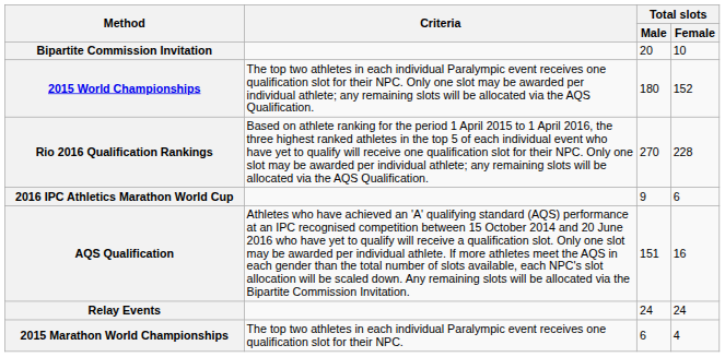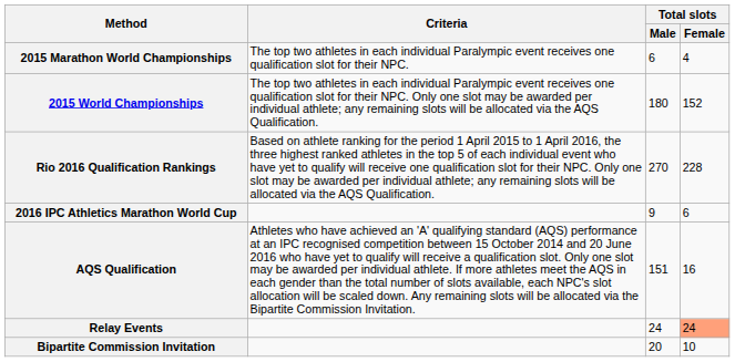 <table class="wikitable" style="width:100%; font-size:90%;">
 <tr>
 <th rowspan="2">Method</th>
 <th rowspan="2" style="width:55%;">Criteria</th>
 <th colspan=2>Total slots</th>
 </tr>
 <tr>
 <th>Male</th>
 <th>Female</th>
 </tr>
 <tr>
-<th>Bipartite Commission Invitation</th>
-<td></td>
-<td>20</td>
-<td>10</td>
+<th>2015 Marathon World Championships</th>
+<td>The top two athletes in each individual Paralympic event receives one qualification slot for their NPC.</td>
+<td>6</td>
+<td>4</td>
 </tr>
 <tr>
 <th><a href='#'>2015 World Championships</a></th>
 <td>The top two athletes in each individual Paralympic event receives one qualification slot for their NPC. Only one slot may be awarded per individual athlete; any remaining slots will be allocated via the AQS Qualification.</td>
 <td>180</td>
 <td>152</td>
 </tr>
 <tr>
 <th>Rio 2016 Qualification Rankings</th>
 <td>Based on athlete ranking for the period 1 April 2015 to 1 April 2016, the three highest ranked athletes in the top 5 of each individual event who have yet to qualify will receive one qualification slot for their NPC. Only one slot may be awarded per individual athlete; any remaining slots will be allocated via the AQS Qualification.</td>
 <td>270</td>
 <td>228</td>
 </tr>
 <tr>
 <th>2016 IPC Athletics Marathon World Cup</th>
 <td></td>
 <td>9</td>
 <td>6</td>
 </tr>
 <tr>
 <th>AQS Qualification</th>
 <td>Athletes who have achieved an 'A' qualifying standard (AQS) performance at an IPC recognised competition between 15 October 2014 and 20 June 2016 who have yet to qualify will receive a qualification slot. Only one slot may be awarded per individual athlete. If more athletes meet the AQS in each gender than the total number of slots available, each NPC's slot allocation will be scaled down. Any remaining slots will be allocated via the Bipartite Commission Invitation.</td>
 <td>151</td>
 <td>16</td>
 </tr>
 <tr>
 <th>Relay Events</th>
 <td></td>
 <td>24</td>
-<td>24</td>
+<td style="background: lightsalmon;">24</td>
 </tr>
 <tr>
-<th>2015 Marathon World Championships</th>
-<td>The top two athletes in each individual Paralympic event receives one qualification slot for their NPC.</td>
-<td>6</td>
-<td>4</td>
+<th>Bipartite Commission Invitation</th>
+<td></td>
+<td>20</td>
+<td>10</td>
 </tr>
 </table>
